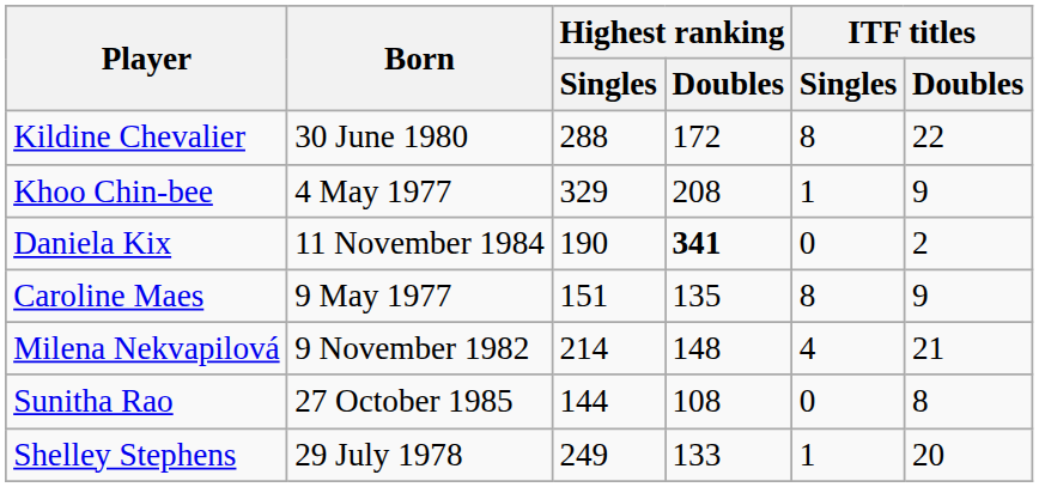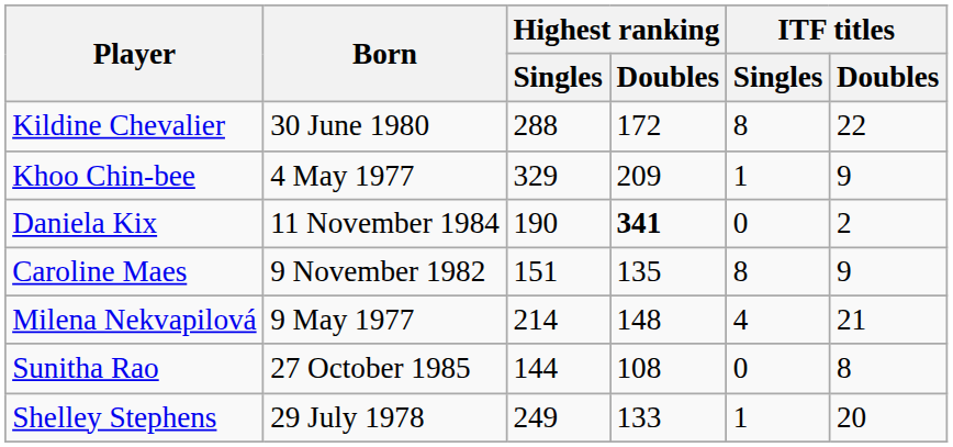 <table class=wikitable style=font-size:97%>
 <tr>
 <th rowspan="2">Player</th>
 <th rowspan="2">Born</th>
 <th colspan="2">Highest ranking</th>
 <th colspan="2">ITF titles</th>
 </tr>
 <tr>
 <th>Singles</th>
 <th>Doubles</th>
 <th>Singles</th>
 <th>Doubles</th>
 </tr>
 <tr>
 <td> <a href='#'>Kildine Chevalier</a></td>
 <td>30 June 1980</td>
 <td>288</td>
 <td>172</td>
 <td>8</td>
 <td>22</td>
 </tr>
 <tr>
 <td> <a href='#'>Khoo Chin-bee</a></td>
 <td>4 May 1977</td>
 <td>329</td>
-<td>208</td>
+<td>209</td>
 <td>1</td>
 <td>9</td>
 </tr>
 <tr>
 <td> <a href='#'>Daniela Kix</a></td>
 <td>11 November 1984</td>
 <td>190</td>
 <td><strong>341</strong></td>
 <td>0</td>
 <td>2</td>
 </tr>
 <tr>
 <td> <a href='#'>Caroline Maes</a></td>
-<td>9 May 1977</td>
+<td>9 November 1982</td>
 <td>151</td>
 <td>135</td>
 <td>8</td>
 <td>9</td>
 </tr>
 <tr>
 <td> <a href='#'>Milena Nekvapilová</a></td>
-<td>9 November 1982</td>
+<td>9 May 1977</td>
 <td>214</td>
 <td>148</td>
 <td>4</td>
 <td>21</td>
 </tr>
 <tr>
 <td> <a href='#'>Sunitha Rao</a></td>
 <td>27 October 1985</td>
 <td>144</td>
 <td>108</td>
 <td>0</td>
 <td>8</td>
 </tr>
 <tr>
 <td> <a href='#'>Shelley Stephens</a></td>
 <td>29 July 1978</td>
 <td>249</td>
 <td>133</td>
 <td>1</td>
 <td>20</td>
 </tr>
 </table>
